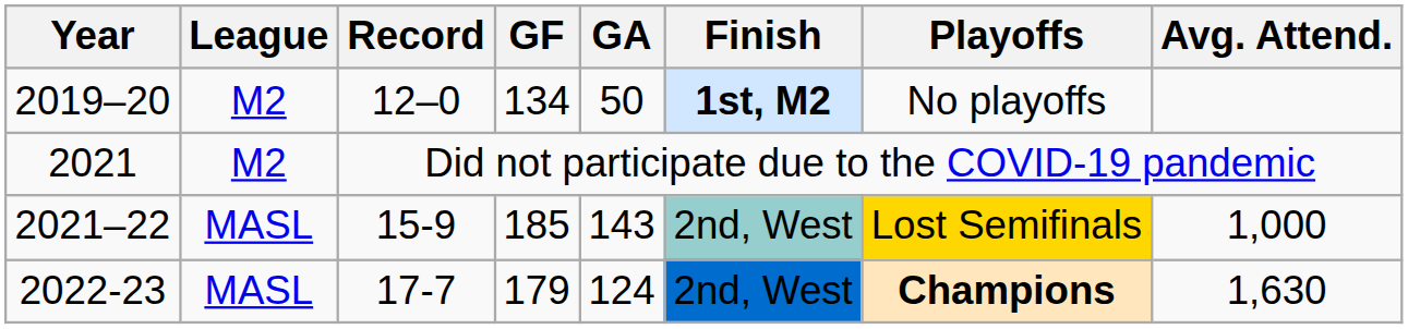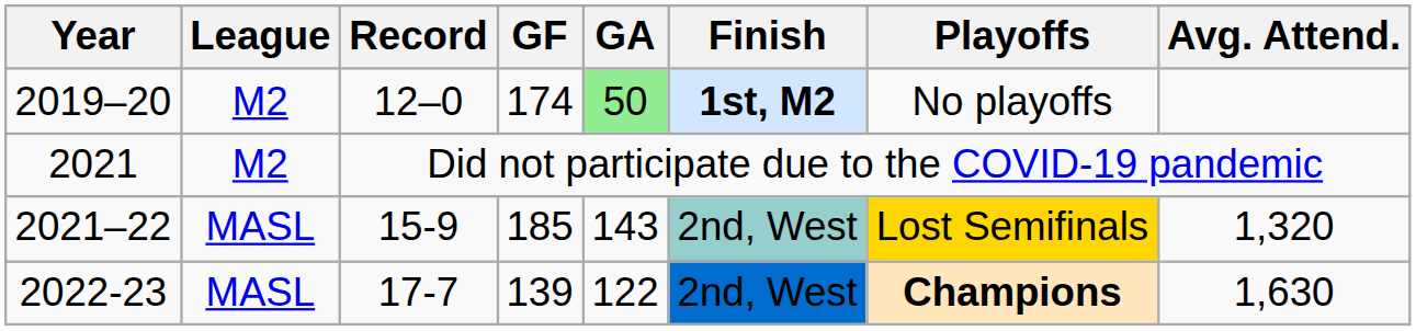 <table class="wikitable" style="text-align:center">
 <tr>
 <th>Year</th>
 <th>League</th>
 <th>Record</th>
 <th>GF</th>
 <th>GA</th>
 <th>Finish</th>
 <th>Playoffs</th>
 <th>Avg. Attend.</th>
 </tr>
 <tr>
 <td>2019–20</td>
 <td><a href='#'>M2</a></td>
 <td>12–0</td>
-<td>134</td>
-<td>50</td>
+<td>174</td>
+<td style="background: lightgreen;">50</td>
 <td style="background:#D0E7FF"><strong>1st, M2</strong></td>
 <td>No playoffs</td>
 <td></td>
 </tr>
 <tr>
 <td>2021</td>
 <td><a href='#'>M2</a></td>
 <td colspan="7">Did not participate due to the <a href='#'>COVID-19 pandemic</a></td>
 </tr>
 <tr>
 <td>2021–22</td>
 <td><a href='#'>MASL</a></td>
 <td>15-9</td>
 <td>185</td>
 <td>143</td>
 <td bgcolor="#96CDCD">2nd, West</td>
 <td style="background: gold;">Lost Semifinals</td>
-<td>1,000</td>
+<td>1,320</td>
 </tr>
 <tr>
 <td>2022-23</td>
 <td><a href='#'>MASL</a></td>
 <td>17-7</td>
-<td>179</td>
-<td>124</td>
+<td>139</td>
+<td>122</td>
 <td bgcolor=“#96CDCD”>2nd, West</td>
 <td bgcolor="#FFE6BD"><strong>Champions</strong></td>
 <td>1,630</td>
 </tr>
 </table>
